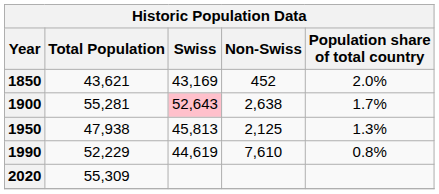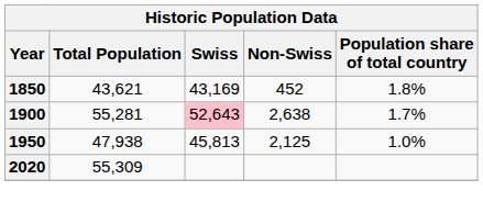 <table class="wikitable collapsible">
 <tr>
 <th colspan="5">Historic Population Data</th>
 </tr>
 <tr>
 <th>Year</th>
 <th>Total Population</th>
 <th>Swiss</th>
 <th>Non-Swiss</th>
 <th>Population share <br>of total country</th>
 </tr>
 <tr>
 <th scope="row">1850</th>
 <td align="center">43,621</td>
 <td align="center">43,169</td>
 <td align="center">452</td>
-<td align="center">2.0%</td>
+<td align="center">1.8%</td>
 </tr>
 <tr>
 <th scope="row">1900</th>
 <td align="center">55,281</td>
 <td align="center" style="background: pink;">52,643</td>
 <td align="center">2,638</td>
 <td align="center">1.7%</td>
 </tr>
 <tr>
 <th scope="row">1950</th>
 <td rowspan="1" align="center">47,938</td>
 <td align="center">45,813</td>
 <td rowspan="1" align="center">2,125</td>
-<td align="center">1.3%</td>
-</tr>
-<tr>
-<th scope="row">1990</th>
-<td align="center">52,229</td>
-<td align="center">44,619</td>
-<td rowspan="1" align="center">7,610</td>
-<td align="center">0.8%</td>
+<td align="center">1.0%</td>
 </tr>
 <tr>
 <th scope="row">2020</th>
 <td align="center">55,309</td>
 <td align="center"></td>
 <td align="center"></td>
 <td align="center"></td>
 </tr>
 <tr>
 </tr>
 </table>
